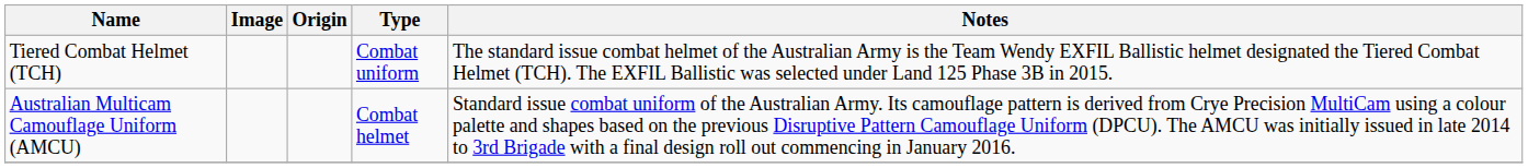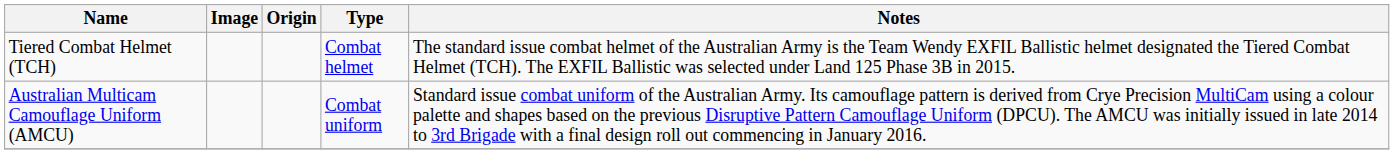 <table class="wikitable">
 <tr>
 <th>Name</th>
 <th>Image</th>
 <th>Origin</th>
 <th>Type</th>
 <th>Notes</th>
 </tr>
 <tr>
 <td>Tiered Combat Helmet (TCH)</td>
 <td></td>
 <td></td>
-<td><a href='#'>Combat uniform</a></td>
+<td><a href='#'>Combat helmet</a></td>
 <td>The standard issue combat helmet of the Australian Army is the Team Wendy EXFIL Ballistic helmet designated the Tiered Combat Helmet (TCH). The EXFIL Ballistic was selected under Land 125 Phase 3B in 2015.</td>
 </tr>
 <tr>
 <td><a href='#'>Australian Multicam Camouflage Uniform</a> (AMCU)</td>
 <td></td>
 <td></td>
-<td><a href='#'>Combat helmet</a></td>
+<td><a href='#'>Combat uniform</a></td>
 <td>Standard issue <a href='#'>combat uniform</a> of the Australian Army. Its camouflage pattern is derived from Crye Precision <a href='#'>MultiCam</a> using a colour palette and shapes based on the previous <a href='#'>Disruptive Pattern Camouflage Uniform</a> (DPCU). The AMCU was initially issued in late 2014 to <a href='#'>3rd Brigade</a> with a final design roll out commencing in January 2016.</td>
 </tr>
 <tr>
 </tr>
 </table>
